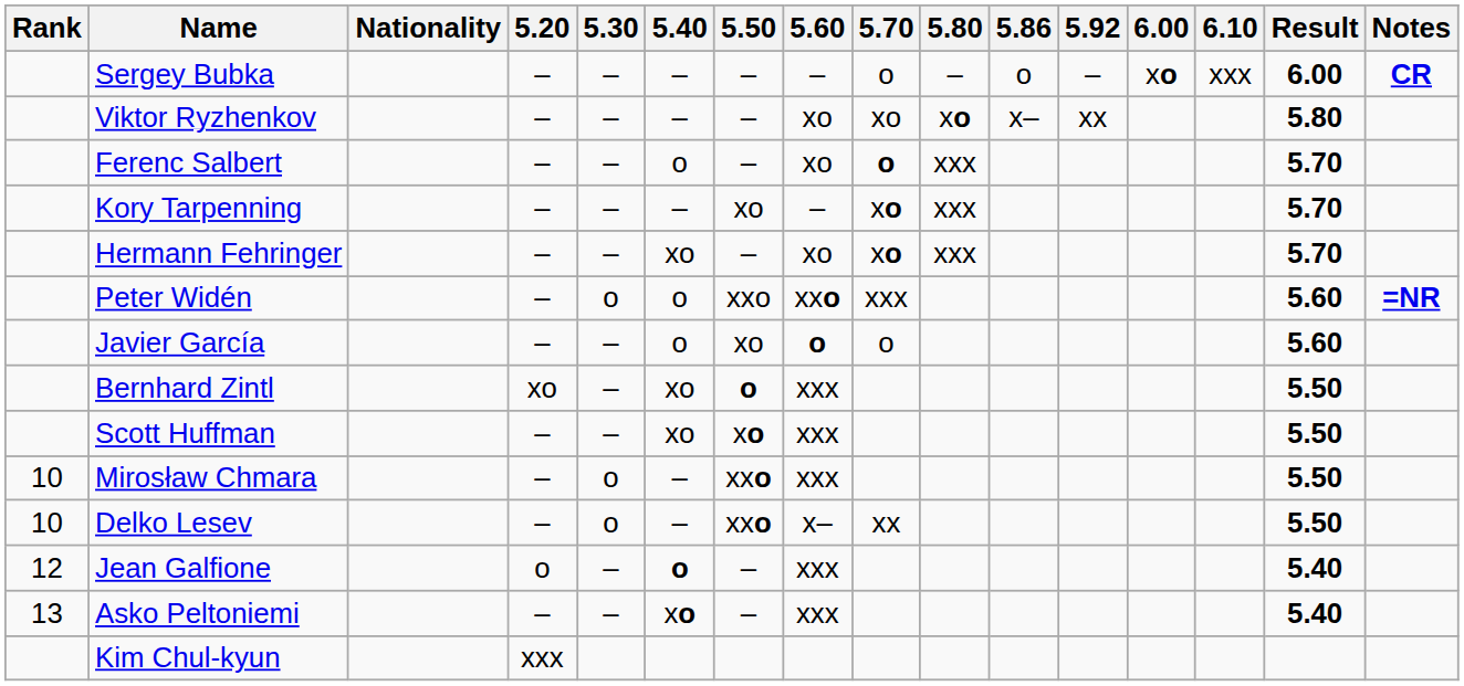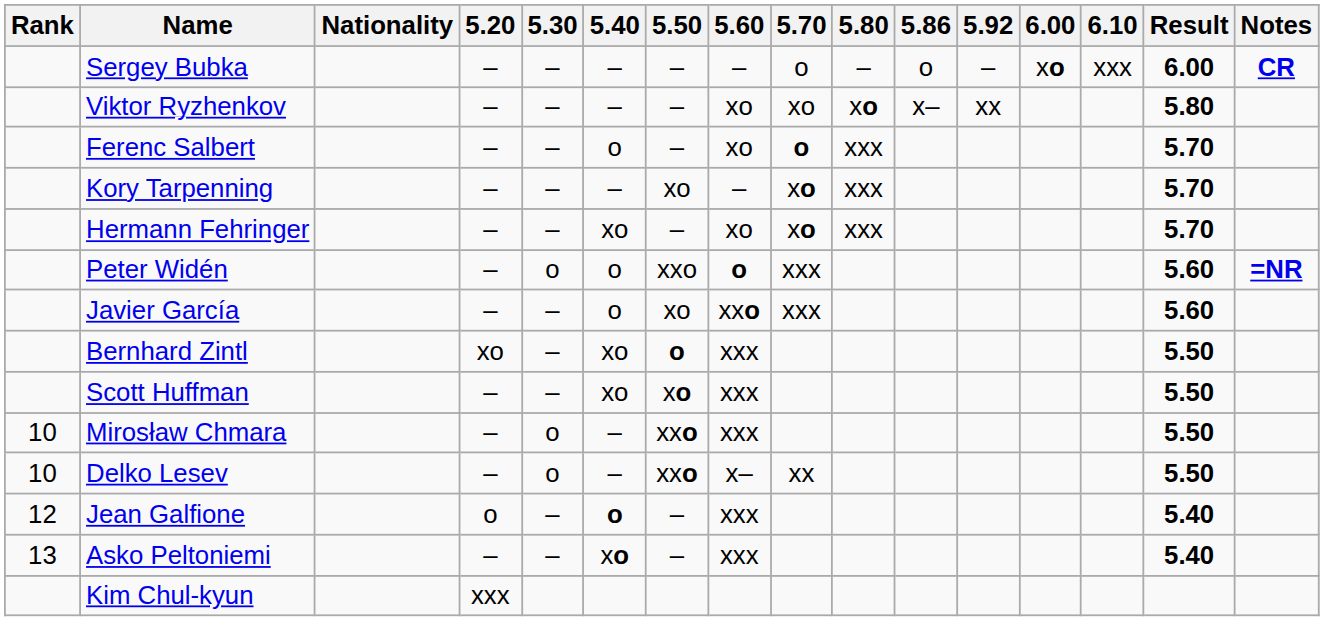 <table class="wikitable sortable" style="text-align:center;font-size:90%">
 <tr>
 <th>Rank</th>
 <th>Name</th>
 <th>Nationality</th>
 <th>5.20</th>
 <th>5.30</th>
 <th>5.40</th>
 <th>5.50</th>
 <th>5.60</th>
 <th>5.70</th>
 <th>5.80</th>
 <th>5.86</th>
 <th>5.92</th>
 <th>6.00</th>
 <th>6.10</th>
 <th>Result</th>
 <th>Notes</th>
 </tr>
 <tr>
 <td></td>
 <td align="left"><a href='#'>Sergey Bubka</a></td>
 <td align=left></td>
 <td>–</td>
 <td>–</td>
 <td>–</td>
 <td>–</td>
 <td>–</td>
 <td>o</td>
 <td>–</td>
 <td>o</td>
 <td>–</td>
 <td>x<strong>o</strong></td>
 <td>xxx</td>
 <td><strong>6.00</strong></td>
 <td><strong><a href='#'>CR</a></strong></td>
 </tr>
 <tr>
 <td></td>
 <td align="left"><a href='#'>Viktor Ryzhenkov</a></td>
 <td align=left></td>
 <td>–</td>
 <td>–</td>
 <td>–</td>
 <td>–</td>
 <td>xo</td>
 <td>xo</td>
 <td>x<strong>o</strong></td>
 <td>x–</td>
 <td>xx</td>
 <td></td>
 <td></td>
 <td><strong>5.80</strong></td>
 <td></td>
 </tr>
 <tr>
 <td></td>
 <td align="left"><a href='#'>Ferenc Salbert</a></td>
 <td align=left></td>
 <td>–</td>
 <td>–</td>
 <td>o</td>
 <td>–</td>
 <td>xo</td>
 <td><strong>o</strong></td>
 <td>xxx</td>
 <td></td>
 <td></td>
 <td></td>
 <td></td>
 <td><strong>5.70</strong></td>
 <td></td>
 </tr>
 <tr>
 <td></td>
 <td align="left"><a href='#'>Kory Tarpenning</a></td>
 <td align=left></td>
 <td>–</td>
 <td>–</td>
 <td>–</td>
 <td>xo</td>
 <td>–</td>
 <td>x<strong>o</strong></td>
 <td>xxx</td>
 <td></td>
 <td></td>
 <td></td>
 <td></td>
 <td><strong>5.70</strong></td>
 <td></td>
 </tr>
 <tr>
 <td></td>
 <td align="left"><a href='#'>Hermann Fehringer</a></td>
 <td align=left></td>
 <td>–</td>
 <td>–</td>
 <td>xo</td>
 <td>–</td>
 <td>xo</td>
 <td>x<strong>o</strong></td>
 <td>xxx</td>
 <td></td>
 <td></td>
 <td></td>
 <td></td>
 <td><strong>5.70</strong></td>
 <td></td>
 </tr>
 <tr>
 <td></td>
 <td align="left"><a href='#'>Peter Widén</a></td>
 <td align=left></td>
 <td>–</td>
 <td>o</td>
 <td>o</td>
 <td>xxo</td>
-<td>xx<strong>o</strong></td>
+<td><strong>o</strong></td>
 <td>xxx</td>
 <td></td>
 <td></td>
 <td></td>
 <td></td>
 <td></td>
 <td><strong>5.60</strong></td>
 <td><strong><a href='#'>=NR</a></strong></td>
 </tr>
 <tr>
 <td></td>
 <td align="left"><a href='#'>Javier García</a></td>
 <td align=left></td>
 <td>–</td>
 <td>–</td>
 <td>o</td>
 <td>xo</td>
-<td><strong>o</strong></td>
-<td>o</td>
+<td>xx<strong>o</strong></td>
+<td>xxx</td>
 <td></td>
 <td></td>
 <td></td>
 <td></td>
 <td></td>
 <td><strong>5.60</strong></td>
 <td></td>
 </tr>
 <tr>
 <td></td>
 <td align="left"><a href='#'>Bernhard Zintl</a></td>
 <td align=left></td>
 <td>xo</td>
 <td>–</td>
 <td>xo</td>
 <td><strong>o</strong></td>
 <td>xxx</td>
 <td></td>
 <td></td>
 <td></td>
 <td></td>
 <td></td>
 <td></td>
 <td><strong>5.50</strong></td>
 <td></td>
 </tr>
 <tr>
 <td></td>
 <td align="left"><a href='#'>Scott Huffman</a></td>
 <td align=left></td>
 <td>–</td>
 <td>–</td>
 <td>xo</td>
 <td>x<strong>o</strong></td>
 <td>xxx</td>
 <td></td>
 <td></td>
 <td></td>
 <td></td>
 <td></td>
 <td></td>
 <td><strong>5.50</strong></td>
 <td></td>
 </tr>
 <tr>
 <td>10</td>
 <td align="left"><a href='#'>Mirosław Chmara</a></td>
 <td align=left></td>
 <td>–</td>
 <td>o</td>
 <td>–</td>
 <td>xx<strong>o</strong></td>
 <td>xxx</td>
 <td></td>
 <td></td>
 <td></td>
 <td></td>
 <td></td>
 <td></td>
 <td><strong>5.50</strong></td>
 <td></td>
 </tr>
 <tr>
 <td>10</td>
 <td align="left"><a href='#'>Delko Lesev</a></td>
 <td align=left></td>
 <td>–</td>
 <td>o</td>
 <td>–</td>
 <td>xx<strong>o</strong></td>
 <td>x–</td>
 <td>xx</td>
 <td></td>
 <td></td>
 <td></td>
 <td></td>
 <td></td>
 <td><strong>5.50</strong></td>
 <td></td>
 </tr>
 <tr>
 <td>12</td>
 <td align="left"><a href='#'>Jean Galfione</a></td>
 <td align=left></td>
 <td>o</td>
 <td>–</td>
 <td><strong>o</strong></td>
 <td>–</td>
 <td>xxx</td>
 <td></td>
 <td></td>
 <td></td>
 <td></td>
 <td></td>
 <td></td>
 <td><strong>5.40</strong></td>
 <td></td>
 </tr>
 <tr>
 <td>13</td>
 <td align="left"><a href='#'>Asko Peltoniemi</a></td>
 <td align=left></td>
 <td>–</td>
 <td>–</td>
 <td>x<strong>o</strong></td>
 <td>–</td>
 <td>xxx</td>
 <td></td>
 <td></td>
 <td></td>
 <td></td>
 <td></td>
 <td></td>
 <td><strong>5.40</strong></td>
 <td></td>
 </tr>
 <tr>
 <td></td>
 <td align="left"><a href='#'>Kim Chul-kyun</a></td>
 <td align=left></td>
 <td>xxx</td>
 <td></td>
 <td></td>
 <td></td>
 <td></td>
 <td></td>
 <td></td>
 <td></td>
 <td></td>
 <td></td>
 <td></td>
 <td><strong></strong></td>
 <td></td>
 </tr>
 </table>
